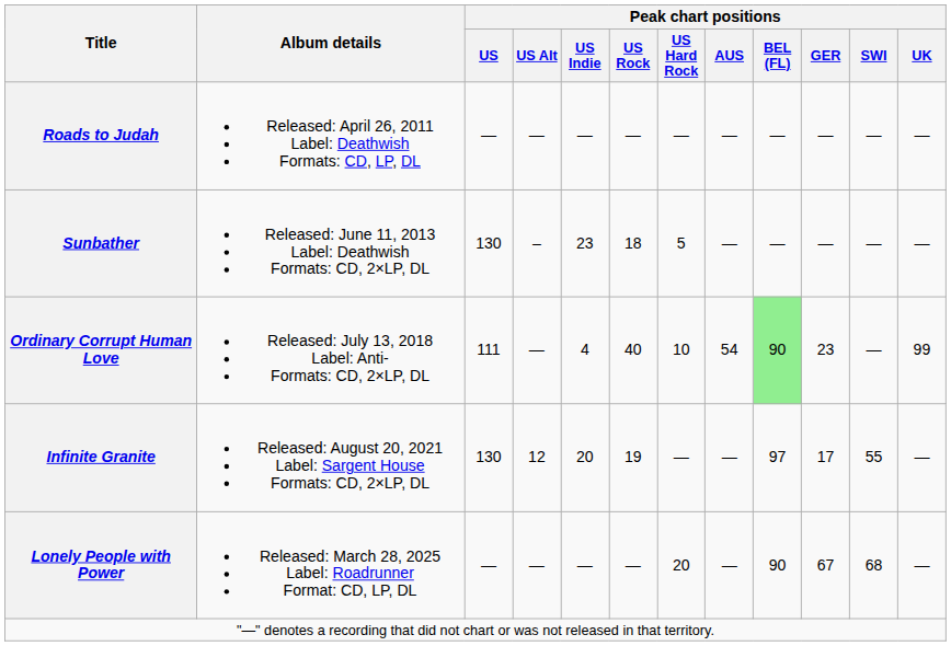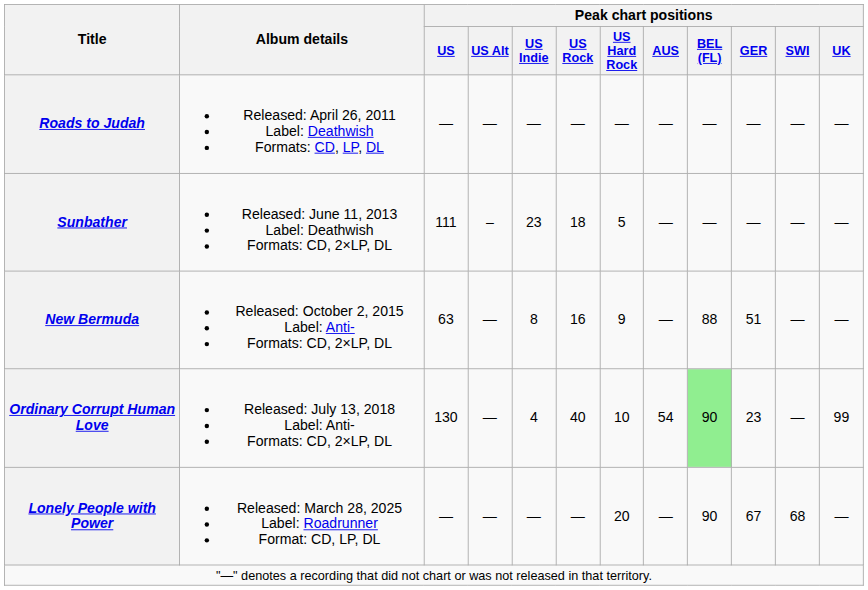 <table class="wikitable plainrowheaders" style="text-align:center;">
 <tr>
 <th scope="col" rowspan="2" style="width:12em;">Title</th>
 <th scope="col" rowspan="2" width="270">Album details</th>
 <th scope="col" colspan="10">Peak chart positions</th>
 </tr>
 <tr>
 <th scope="col" style="width:3em;font-size:90%;"><a href='#'>US</a><br></th>
 <th scope="col" style="width:3em;font-size:90%;"><a href='#'>US Alt</a><br></th>
 <th scope="col" style="width:3em;font-size:90%;"><a href='#'>US Indie</a><br></th>
 <th scope="col" style="width:3em;font-size:90%;"><a href='#'>US Rock</a><br></th>
 <th scope="col" style="width:3em;font-size:90%;"><a href='#'>US Hard Rock</a><br></th>
 <th scope="col" style="width:3em;font-size:90%;"><a href='#'>AUS</a><br></th>
 <th scope="col" style="width:3em;font-size:90%;"><a href='#'>BEL<br>(FL)</a><br></th>
 <th scope="col" style="width:3em;font-size:90%;"><a href='#'>GER</a><br></th>
 <th scope="col" style="width:3em;font-size:90%;"><a href='#'>SWI</a><br></th>
 <th scope="col" style="width:3em;font-size:90%;"><a href='#'>UK</a><br></th>
 </tr>
 <tr>
 <th scope="row"><em><a href='#'>Roads to Judah</a></em></th>
 <td><br><ul><li>Released: April 26, 2011</li><li>Label: <a href='#'>Deathwish</a></li><li>Formats: <a href='#'>CD</a>, <a href='#'>LP</a>, <a href='#'>DL</a></li></ul></td>
 <td>—</td>
 <td>—</td>
 <td>—</td>
 <td>—</td>
 <td>—</td>
 <td>—</td>
 <td>—</td>
 <td>—</td>
 <td>—</td>
 <td>—</td>
 </tr>
 <tr>
 <th scope="row"><em><a href='#'>Sunbather</a></em></th>
 <td><br><ul><li>Released: June 11, 2013</li><li>Label: Deathwish</li><li>Formats: CD, 2×LP, DL</li></ul></td>
-<td>130</td>
+<td>111</td>
 <td>–</td>
 <td>23</td>
 <td>18</td>
 <td>5</td>
 <td>—</td>
 <td>—</td>
 <td>—</td>
 <td>—</td>
 <td>—</td>
 </tr>
 <tr>
+<th scope="row"><em><a href='#'>New Bermuda</a></em></th>
+<td><br><ul><li>Released: October 2, 2015</li><li>Label: <a href='#'>Anti-</a></li><li>Formats: CD, 2×LP, DL</li></ul></td>
+<td>63</td>
+<td>—</td>
+<td>8</td>
+<td>16</td>
+<td>9</td>
+<td>—</td>
+<td>88</td>
+<td>51</td>
+<td>—</td>
+<td>—</td>
+</tr>
+<tr>
 <th scope="row"><em><a href='#'>Ordinary Corrupt Human Love</a></em></th>
 <td><br><ul><li>Released: July 13, 2018</li><li>Label: Anti-</li><li>Formats: CD, 2×LP, DL</li></ul></td>
-<td>111</td>
+<td>130</td>
 <td>—</td>
 <td>4</td>
 <td>40</td>
 <td>10</td>
 <td>54</td>
 <td style="background: lightgreen;">90</td>
 <td>23</td>
 <td>—</td>
 <td>99</td>
-</tr>
-<tr>
-<th scope="row"><em><a href='#'>Infinite Granite</a></em></th>
-<td><br><ul><li>Released: August 20, 2021</li><li>Label: <a href='#'>Sargent House</a></li><li>Formats: CD, 2×LP, DL</li></ul></td>
-<td>130</td>
-<td>12</td>
-<td>20</td>
-<td>19</td>
-<td>—</td>
-<td>—</td>
-<td>97</td>
-<td>17</td>
-<td>55</td>
-<td>—</td>
 </tr>
 <tr>
 <th scope="row"><em><a href='#'>Lonely People with Power</a></em></th>
 <td><br><ul><li>Released: March 28, 2025</li><li>Label: <a href='#'>Roadrunner</a></li><li>Format: CD, LP, DL</li></ul></td>
 <td>—</td>
 <td>—</td>
 <td>—</td>
 <td>—</td>
 <td>20</td>
 <td>—</td>
 <td>90</td>
 <td>67</td>
 <td>68</td>
 <td>—</td>
 </tr>
 <tr>
 <td colspan="12" style="font-size:90%">"—" denotes a recording that did not chart or was not released in that territory.</td>
 </tr>
 </table>
